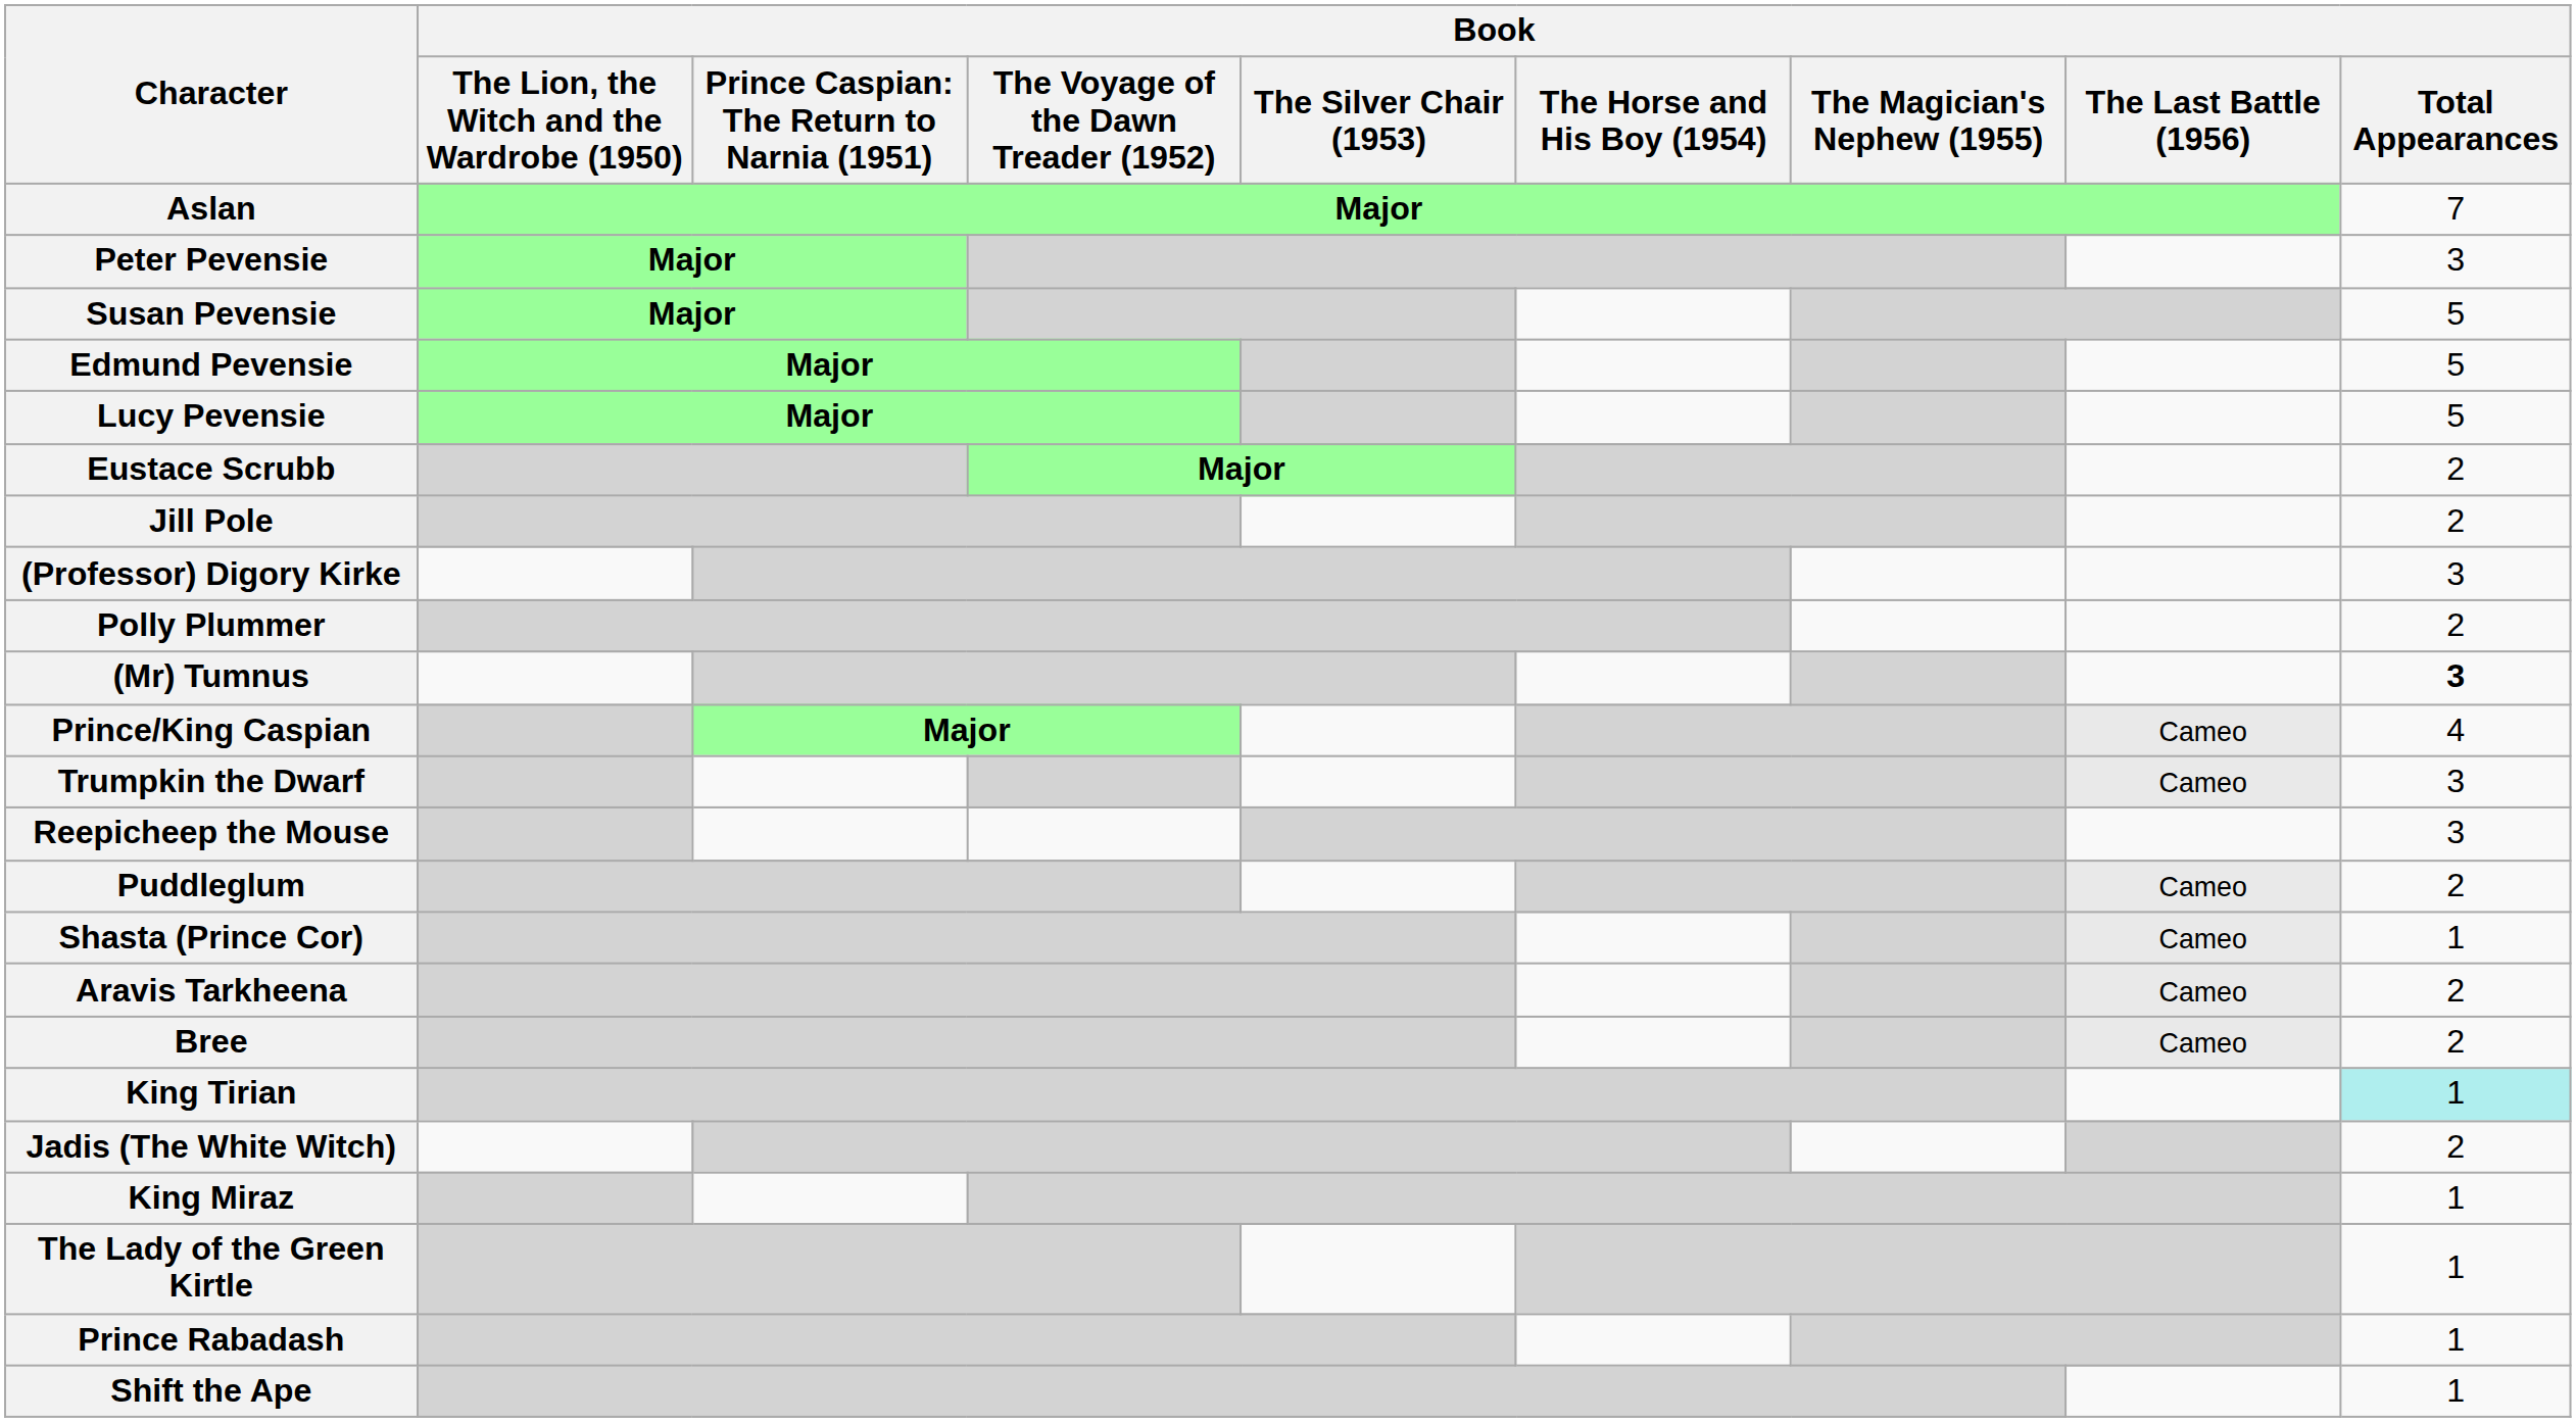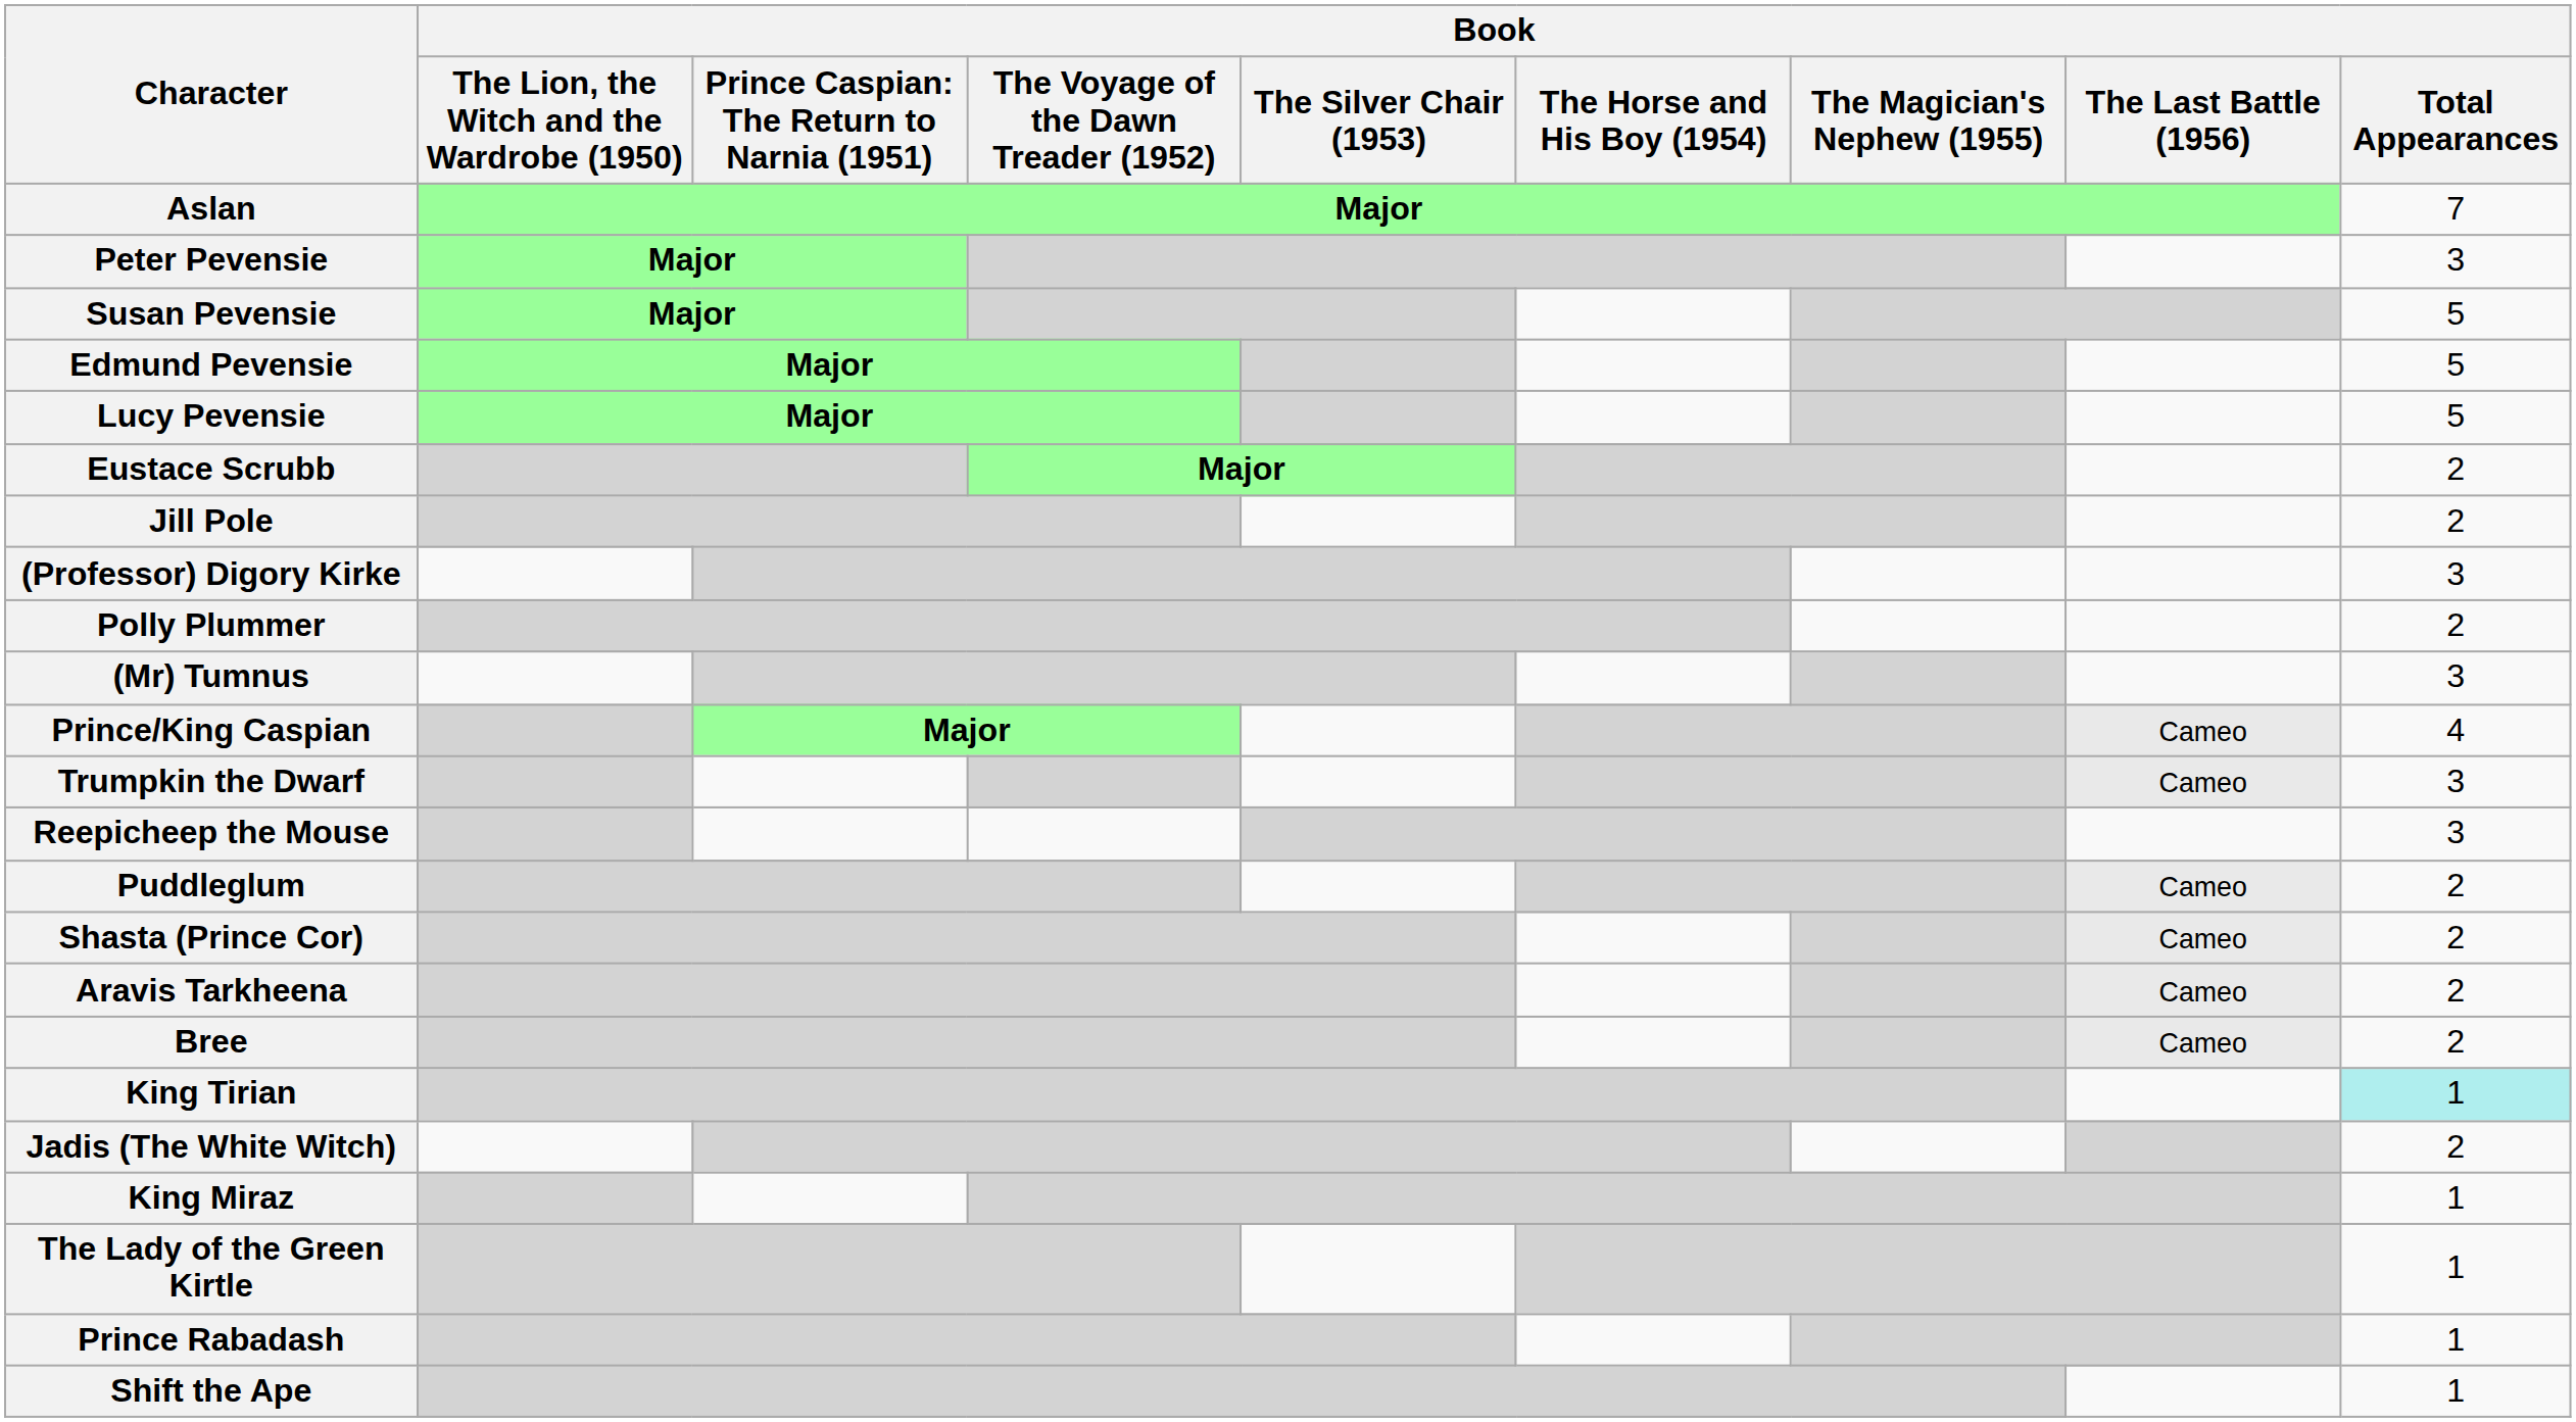 <table class="wikitable" style="text-align:center; width:99%;">
 <tr>
 <th rowspan="2" style="width:15%;">Character</th>
 <th colspan="8" style="text-align:center;">Book</th>
 </tr>
 <tr>
 <th style="text-align:center; width:10%;">The Lion, the Witch and the Wardrobe (1950)</th>
 <th style="text-align:center; width:10%;">Prince Caspian: The Return to Narnia (1951)</th>
 <th style="text-align:center; width:10%;">The Voyage of the Dawn Treader (1952)</th>
 <th style="text-align:center; width:10%;">The Silver Chair (1953)</th>
 <th style="text-align:center; width:10%;">The Horse and His Boy (1954)</th>
 <th style="text-align:center; width:10%;">The Magician's Nephew (1955)</th>
 <th style="text-align:center; width:10%;">The Last Battle (1956)</th>
 <th style="text-align:center; width:5%;">Total<br>Appearances</th>
 </tr>
 <tr>
 <th>Aslan</th>
 <td colspan="7" style="background:#9F9;vertical-align:middle;text-align:center;" class="table-yes"><strong>Major</strong></td>
 <td>7</td>
 </tr>
 <tr>
 <th>Peter Pevensie</th>
 <td colspan="2" style="background:#9F9;vertical-align:middle;text-align:center;" class="table-yes"><strong>Major</strong></td>
 <td colspan="4" style="background:#d3d3d3;"></td>
 <td></td>
 <td>3</td>
 </tr>
 <tr>
 <th>Susan Pevensie</th>
 <td colspan="2" style="background:#9F9;vertical-align:middle;text-align:center;" class="table-yes"><strong>Major</strong></td>
 <td colspan="2" style="background:#d3d3d3;"></td>
 <td></td>
 <td colspan="2" style="background:#d3d3d3;"></td>
 <td>5</td>
 </tr>
 <tr>
 <th>Edmund Pevensie</th>
 <td colspan="3" style="background:#9F9;vertical-align:middle;text-align:center;" class="table-yes"><strong>Major</strong></td>
 <td style="background:#d3d3d3;"></td>
 <td></td>
 <td style="background:#d3d3d3;"></td>
 <td></td>
 <td>5</td>
 </tr>
 <tr>
 <th>Lucy Pevensie</th>
 <td colspan="3" style="background:#9F9;vertical-align:middle;text-align:center;" class="table-yes"><strong>Major</strong></td>
 <td style="background:#d3d3d3;"></td>
 <td></td>
 <td style="background:#d3d3d3;"></td>
 <td></td>
 <td>5</td>
 </tr>
 <tr>
 <th>Eustace Scrubb</th>
 <td colspan="2" style="background:#d3d3d3;"></td>
 <td colspan="2" style="background:#9F9;vertical-align:middle;text-align:center;" class="table-yes"><strong>Major</strong></td>
 <td colspan="2" style="background:#d3d3d3;"></td>
 <td></td>
 <td>2</td>
 </tr>
 <tr>
 <th>Jill Pole</th>
 <td colspan="3" style="background:#d3d3d3;"></td>
 <td></td>
 <td colspan="2" style="background:#d3d3d3;"></td>
 <td></td>
 <td>2</td>
 </tr>
 <tr>
 <th>(Professor) Digory Kirke</th>
 <td></td>
 <td colspan="4" style="background:#d3d3d3;"></td>
 <td></td>
 <td></td>
 <td>3</td>
 </tr>
 <tr>
 <th>Polly Plummer</th>
 <td colspan="5" style="background:#d3d3d3;"></td>
 <td></td>
 <td></td>
 <td>2</td>
 </tr>
 <tr>
 <th>(Mr) Tumnus</th>
 <td></td>
 <td colspan="3" style="background:#d3d3d3;"></td>
 <td></td>
 <td style="background:#d3d3d3;"></td>
 <td></td>
-<td><strong>3</strong></td>
+<td>3</td>
 </tr>
 <tr>
 <th>Prince/King Caspian</th>
 <td style="background:#d3d3d3;"></td>
 <td colspan="2" style="background:#9F9;vertical-align:middle;text-align:center;" class="table-yes"><strong>Major</strong></td>
 <td></td>
 <td colspan="2" style="background:#d3d3d3;"></td>
 <td style="background:#e9e9e9;"><small>Cameo</small></td>
 <td>4</td>
 </tr>
 <tr>
 <th>Trumpkin the Dwarf</th>
 <td style="background:#d3d3d3;"></td>
 <td></td>
 <td style="background:#d3d3d3;"></td>
 <td></td>
 <td colspan="2" style="background:#d3d3d3;"></td>
 <td style="background:#e9e9e9;"><small>Cameo</small></td>
 <td>3</td>
 </tr>
 <tr>
 <th>Reepicheep the Mouse</th>
 <td style="background:#d3d3d3;"></td>
 <td></td>
 <td></td>
 <td colspan="3" style="background:#d3d3d3;"></td>
 <td></td>
 <td>3</td>
 </tr>
 <tr>
 <th>Puddleglum</th>
 <td colspan="3" style="background:#d3d3d3;"></td>
 <td></td>
 <td colspan="2" style="background:#d3d3d3;"></td>
 <td style="background:#e9e9e9;"><small>Cameo</small></td>
 <td>2</td>
 </tr>
 <tr>
 <th>Shasta (Prince Cor)</th>
 <td colspan="4" style="background:#d3d3d3;"></td>
 <td></td>
 <td style="background:#d3d3d3;"></td>
 <td style="background:#e9e9e9;"><small>Cameo</small></td>
-<td>1</td>
+<td>2</td>
 </tr>
 <tr>
 <th>Aravis Tarkheena</th>
 <td colspan="4" style="background:#d3d3d3;"></td>
 <td></td>
 <td style="background:#d3d3d3;"></td>
 <td style="background:#e9e9e9;"><small>Cameo</small></td>
 <td>2</td>
 </tr>
 <tr>
 <th>Bree</th>
 <td colspan="4" style="background:#d3d3d3;"></td>
 <td></td>
 <td style="background:#d3d3d3;"></td>
 <td style="background:#e9e9e9;"><small>Cameo</small></td>
 <td>2</td>
 </tr>
 <tr>
 <th>King Tirian</th>
 <td colspan="6" style="background:#d3d3d3;"></td>
 <td></td>
 <td style="background: paleturquoise;">1</td>
 </tr>
 <tr>
 <th>Jadis (The White Witch)</th>
 <td></td>
 <td colspan="4" style="background:#d3d3d3;"></td>
 <td></td>
 <td style="background:#d3d3d3;"></td>
 <td>2</td>
 </tr>
 <tr>
 <th>King Miraz</th>
 <td style="background:#d3d3d3;"></td>
 <td></td>
 <td colspan="5" style="background:#d3d3d3;"></td>
 <td>1</td>
 </tr>
 <tr>
 <th>The Lady of the Green Kirtle</th>
 <td colspan="3" style="background:#d3d3d3;"></td>
 <td></td>
 <td colspan="3" style="background:#d3d3d3;"></td>
 <td>1</td>
 </tr>
 <tr>
 <th>Prince Rabadash</th>
 <td colspan="4" style="background:#d3d3d3;"></td>
 <td></td>
 <td colspan="2" style="background:#d3d3d3;"></td>
 <td>1</td>
 </tr>
 <tr>
 <th>Shift the Ape</th>
 <td colspan="6" style="background:#d3d3d3;"></td>
 <td></td>
 <td>1</td>
 </tr>
 </table>
